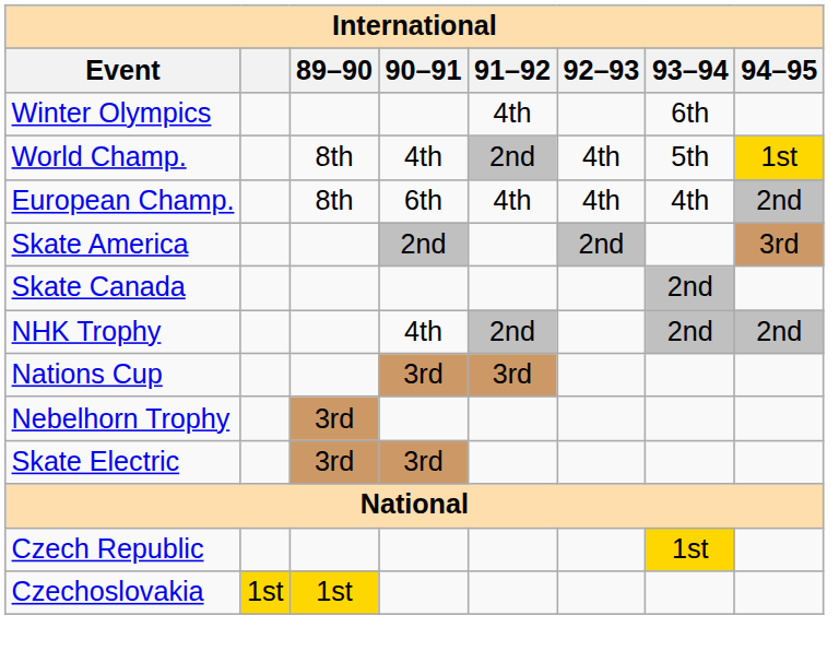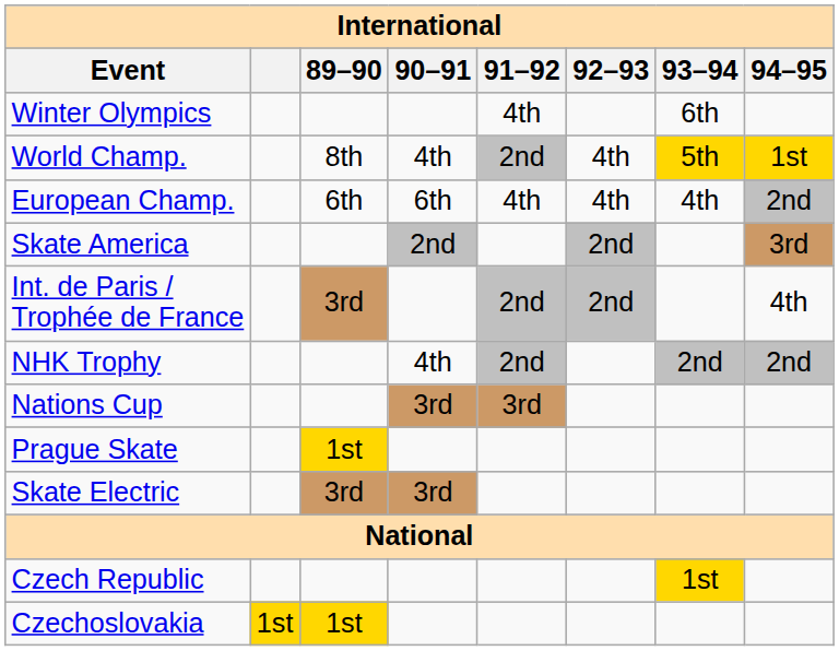 <table class="wikitable" style="text-align:center">
 <tr>
 <th style="background-color: #ffdead; " colspan=8 align=center>International</th>
 </tr>
 <tr>
 <th>Event</th>
 <th></th>
 <th>89–90</th>
 <th>90–91</th>
 <th>91–92</th>
 <th>92–93</th>
 <th>93–94</th>
 <th>94–95</th>
 </tr>
 <tr>
 <td align=left><a href='#'>Winter Olympics</a></td>
 <td></td>
 <td></td>
 <td></td>
 <td>4th</td>
 <td></td>
 <td>6th</td>
 <td></td>
 </tr>
 <tr>
 <td align=left><a href='#'>World Champ.</a></td>
 <td></td>
 <td>8th</td>
 <td>4th</td>
 <td bgcolor=silver>2nd</td>
 <td>4th</td>
-<td>5th</td>
+<td style="background: gold;">5th</td>
 <td bgcolor=gold>1st</td>
 </tr>
 <tr>
 <td align=left><a href='#'>European Champ.</a></td>
 <td></td>
-<td>8th</td>
+<td>6th</td>
 <td>6th</td>
 <td>4th</td>
 <td>4th</td>
 <td>4th</td>
 <td bgcolor=silver>2nd</td>
 </tr>
 <tr>
 <td align=left><a href='#'>Skate America</a></td>
 <td></td>
 <td></td>
 <td bgcolor=silver>2nd</td>
 <td></td>
 <td bgcolor=silver>2nd</td>
 <td></td>
 <td bgcolor=cc9966>3rd</td>
 </tr>
 <tr>
-<td align=left><a href='#'>Skate Canada</a></td>
+<td align=left><a href='#'>Int. de Paris / <br> Trophée de France</a></td>
 <td></td>
-<td></td>
-<td></td>
-<td></td>
+<td bgcolor=cc9966>3rd</td>
 <td></td>
 <td bgcolor=silver>2nd</td>
+<td bgcolor=silver>2nd</td>
 <td></td>
+<td>4th</td>
 </tr>
 <tr>
 <td align=left><a href='#'>NHK Trophy</a></td>
 <td></td>
 <td></td>
 <td>4th</td>
 <td bgcolor=silver>2nd</td>
 <td></td>
 <td bgcolor=silver>2nd</td>
 <td bgcolor=silver>2nd</td>
 </tr>
 <tr>
 <td align=left><a href='#'>Nations Cup</a></td>
 <td></td>
 <td></td>
 <td bgcolor=cc9966>3rd</td>
 <td bgcolor=cc9966>3rd</td>
 <td></td>
 <td></td>
 <td></td>
 </tr>
 <tr>
-<td align=left><a href='#'>Nebelhorn Trophy</a></td>
+<td align=left><a href='#'>Prague Skate</a></td>
 <td></td>
-<td bgcolor=cc9966>3rd</td>
+<td bgcolor=gold>1st</td>
 <td></td>
 <td></td>
 <td></td>
 <td></td>
 <td></td>
 </tr>
 <tr>
 <td align=left><a href='#'>Skate Electric</a></td>
 <td></td>
 <td bgcolor=cc9966>3rd</td>
 <td bgcolor=cc9966>3rd</td>
 <td></td>
 <td></td>
 <td></td>
 <td></td>
 </tr>
 <tr>
 <th style="background-color: #ffdead; " colspan=8 align=center>National</th>
 </tr>
 <tr>
 <td align=left><a href='#'>Czech Republic</a></td>
 <td></td>
 <td></td>
 <td></td>
 <td></td>
 <td></td>
 <td bgcolor=gold>1st</td>
 <td></td>
 </tr>
 <tr>
 <td align=left><a href='#'>Czechoslovakia</a></td>
 <td bgcolor=gold>1st</td>
 <td bgcolor=gold>1st</td>
 <td></td>
 <td></td>
 <td></td>
 <td></td>
 <td></td>
 </tr>
 </table>
